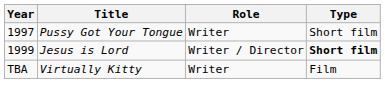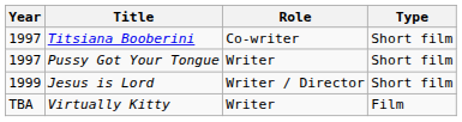 <table class=wikitable>
 <tr>
 <th>Year</th>
 <th>Title</th>
 <th>Role</th>
 <th>Type</th>
+</tr>
+<tr>
+<td>1997</td>
+<td><em><a href='#'>Titsiana Booberini</a></em></td>
+<td>Co-writer</td>
+<td>Short film</td>
 </tr>
 <tr>
 <td>1997</td>
 <td><em>Pussy Got Your Tongue</em></td>
 <td>Writer</td>
 <td>Short film</td>
 </tr>
 <tr>
 <td>1999</td>
 <td><em>Jesus is Lord</em></td>
 <td>Writer / Director</td>
-<td><strong>Short film</strong></td>
+<td>Short film</td>
 </tr>
 <tr>
 <td>TBA</td>
 <td><em>Virtually Kitty</em></td>
 <td>Writer</td>
 <td>Film</td>
 </tr>
 </table>
